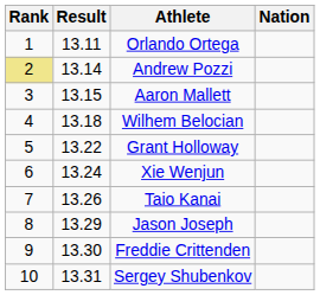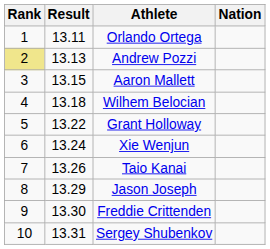 <table class="wikitable" style="text-align:center">
 <tr>
 <th>Rank</th>
 <th>Result</th>
 <th>Athlete</th>
 <th>Nation</th>
 </tr>
 <tr>
 <td>1</td>
 <td>13.11</td>
 <td><a href='#'>Orlando Ortega</a></td>
 <td align=left></td>
 </tr>
 <tr>
 <td style="background: khaki;">2</td>
-<td>13.14</td>
+<td>13.13</td>
 <td><a href='#'>Andrew Pozzi</a></td>
 <td align=left></td>
 </tr>
 <tr>
 <td>3</td>
 <td>13.15</td>
 <td><a href='#'>Aaron Mallett</a></td>
 <td align=left></td>
 </tr>
 <tr>
 <td>4</td>
 <td>13.18</td>
 <td><a href='#'>Wilhem Belocian</a></td>
 <td align=left></td>
 </tr>
 <tr>
 <td>5</td>
 <td>13.22</td>
 <td><a href='#'>Grant Holloway</a></td>
 <td align=left></td>
 </tr>
 <tr>
 <td>6</td>
 <td>13.24</td>
 <td><a href='#'>Xie Wenjun</a></td>
 <td align=left></td>
 </tr>
 <tr>
 <td>7</td>
 <td>13.26</td>
 <td><a href='#'>Taio Kanai</a></td>
 <td align=left></td>
 </tr>
 <tr>
 <td>8</td>
 <td>13.29</td>
 <td><a href='#'>Jason Joseph</a></td>
 <td align=left></td>
 </tr>
 <tr>
 <td>9</td>
 <td>13.30</td>
 <td><a href='#'>Freddie Crittenden</a></td>
 <td align=left></td>
 </tr>
 <tr>
 <td>10</td>
 <td>13.31</td>
 <td><a href='#'>Sergey Shubenkov</a></td>
 <td align=left></td>
 </tr>
 </table>
